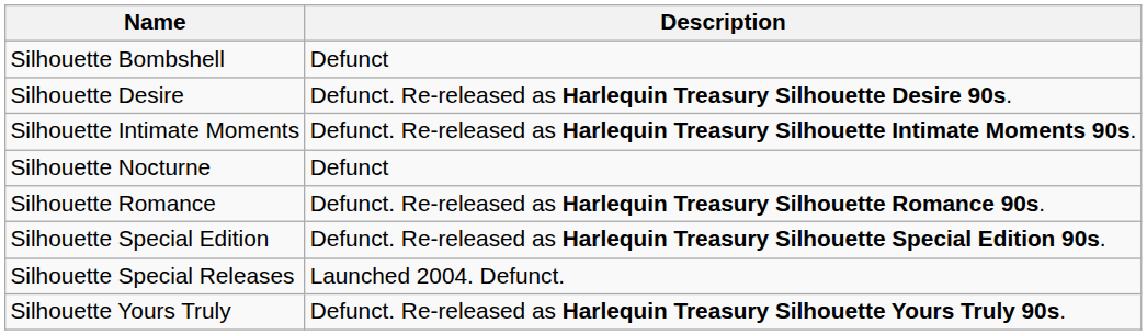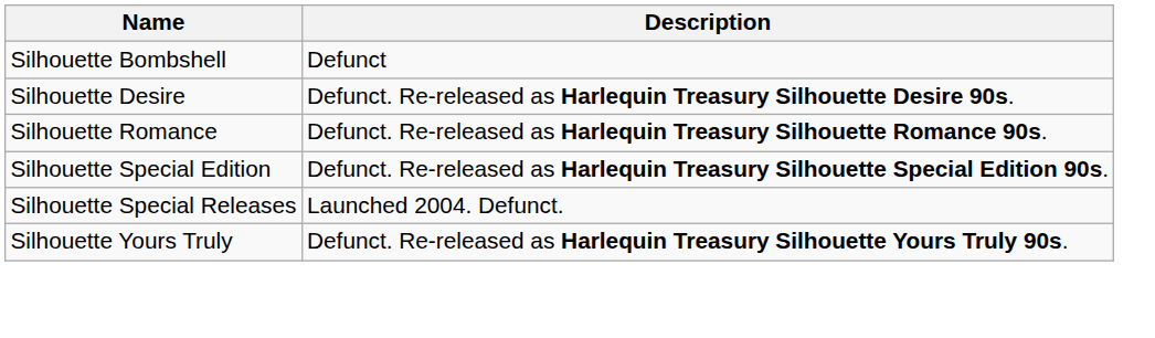 <table class="wikitable sortable">
 <tr>
 <th>Name</th>
 <th>Description</th>
 </tr>
 <tr>
 <td>Silhouette Bombshell</td>
 <td>Defunct</td>
 </tr>
 <tr>
 <td>Silhouette Desire</td>
 <td>Defunct. Re-released as <strong>Harlequin Treasury Silhouette Desire 90s</strong>.</td>
-</tr>
-<tr>
-<td>Silhouette Intimate Moments</td>
-<td>Defunct. Re-released as <strong>Harlequin Treasury Silhouette Intimate Moments 90s</strong>.</td>
-</tr>
-<tr>
-<td>Silhouette Nocturne</td>
-<td>Defunct</td>
 </tr>
 <tr>
 <td>Silhouette Romance</td>
 <td>Defunct. Re-released as <strong>Harlequin Treasury Silhouette Romance 90s</strong>.</td>
 </tr>
 <tr>
 <td>Silhouette Special Edition</td>
 <td>Defunct. Re-released as <strong>Harlequin Treasury Silhouette Special Edition 90s</strong>.</td>
 </tr>
 <tr>
 <td>Silhouette Special Releases</td>
 <td>Launched 2004. Defunct.</td>
 </tr>
 <tr>
 <td>Silhouette Yours Truly</td>
 <td>Defunct. Re-released as <strong>Harlequin Treasury Silhouette Yours Truly 90s</strong>.</td>
 </tr>
 </table>
